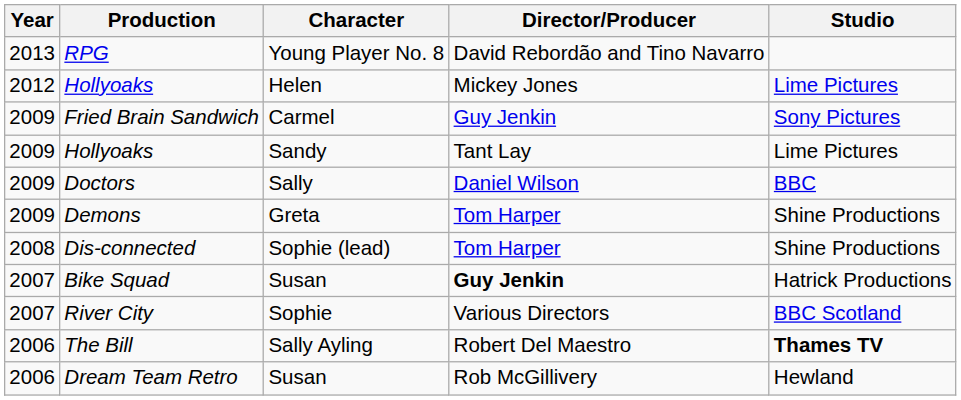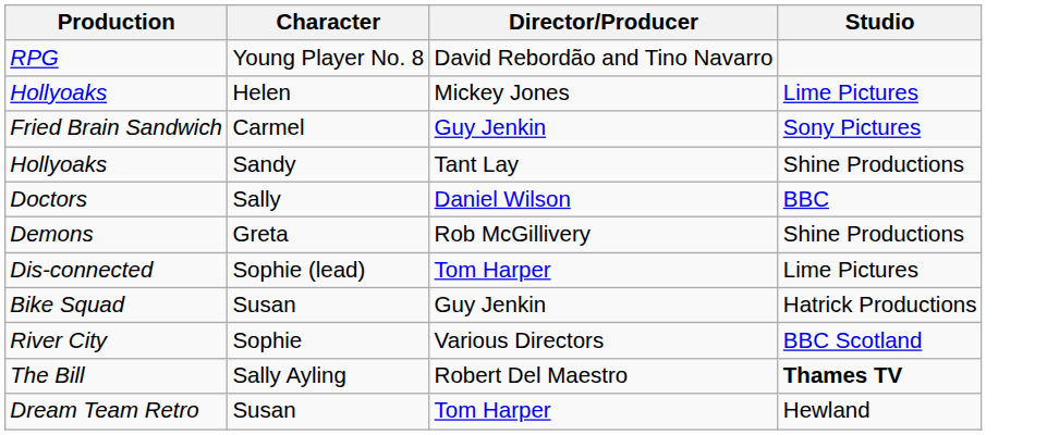 <table class="wikitable">
 <tr>
-<th>Year</th>
 <th>Production</th>
 <th>Character</th>
 <th>Director/Producer</th>
 <th>Studio</th>
 </tr>
 <tr>
-<td>2013</td>
 <td><em><a href='#'>RPG</a></em></td>
 <td>Young Player No. 8</td>
 <td>David Rebordão and Tino Navarro</td>
 <td></td>
 </tr>
 <tr>
-<td>2012</td>
 <td><em><a href='#'>Hollyoaks</a></em></td>
 <td>Helen</td>
 <td>Mickey Jones</td>
 <td><a href='#'>Lime Pictures</a></td>
 </tr>
 <tr>
-<td>2009</td>
 <td><em>Fried Brain Sandwich</em></td>
 <td>Carmel</td>
 <td><a href='#'>Guy Jenkin</a></td>
 <td><a href='#'>Sony Pictures</a></td>
 </tr>
 <tr>
-<td>2009</td>
 <td><em>Hollyoaks</em></td>
 <td>Sandy</td>
 <td>Tant Lay</td>
-<td>Lime Pictures</td>
+<td>Shine Productions</td>
 </tr>
 <tr>
-<td>2009</td>
 <td><em>Doctors</em></td>
 <td>Sally</td>
 <td><a href='#'>Daniel Wilson</a></td>
 <td><a href='#'>BBC</a></td>
 </tr>
 <tr>
-<td>2009</td>
 <td><em>Demons</em></td>
 <td>Greta</td>
-<td><a href='#'>Tom Harper</a></td>
+<td>Rob McGillivery</td>
 <td>Shine Productions</td>
 </tr>
 <tr>
-<td>2008</td>
 <td><em>Dis-connected</em></td>
 <td>Sophie (lead)</td>
 <td><a href='#'>Tom Harper</a></td>
-<td>Shine Productions</td>
+<td>Lime Pictures</td>
 </tr>
 <tr>
-<td>2007</td>
 <td><em>Bike Squad</em></td>
 <td>Susan</td>
-<td><strong>Guy Jenkin</strong></td>
+<td>Guy Jenkin</td>
 <td>Hatrick Productions</td>
 </tr>
 <tr>
-<td>2007</td>
 <td><em>River City</em></td>
 <td>Sophie</td>
 <td>Various Directors</td>
 <td><a href='#'>BBC Scotland</a></td>
 </tr>
 <tr>
-<td>2006</td>
 <td><em>The Bill</em></td>
 <td>Sally Ayling</td>
 <td>Robert Del Maestro</td>
 <td><strong>Thames TV</strong></td>
 </tr>
 <tr>
-<td>2006</td>
 <td><em>Dream Team Retro</em></td>
 <td>Susan</td>
-<td>Rob McGillivery</td>
+<td><a href='#'>Tom Harper</a></td>
 <td>Hewland</td>
 </tr>
 </table>
